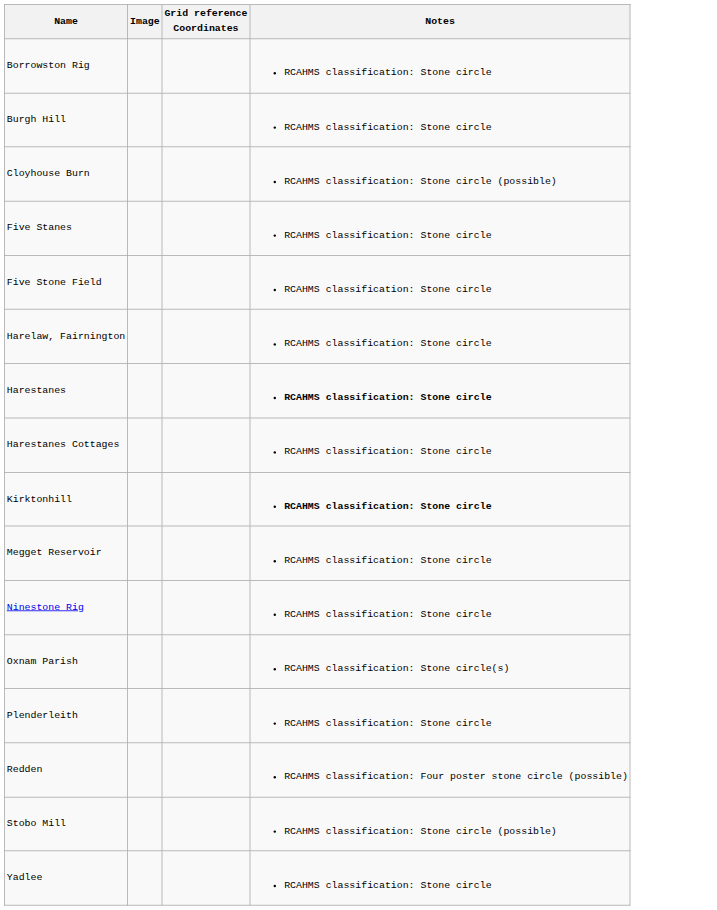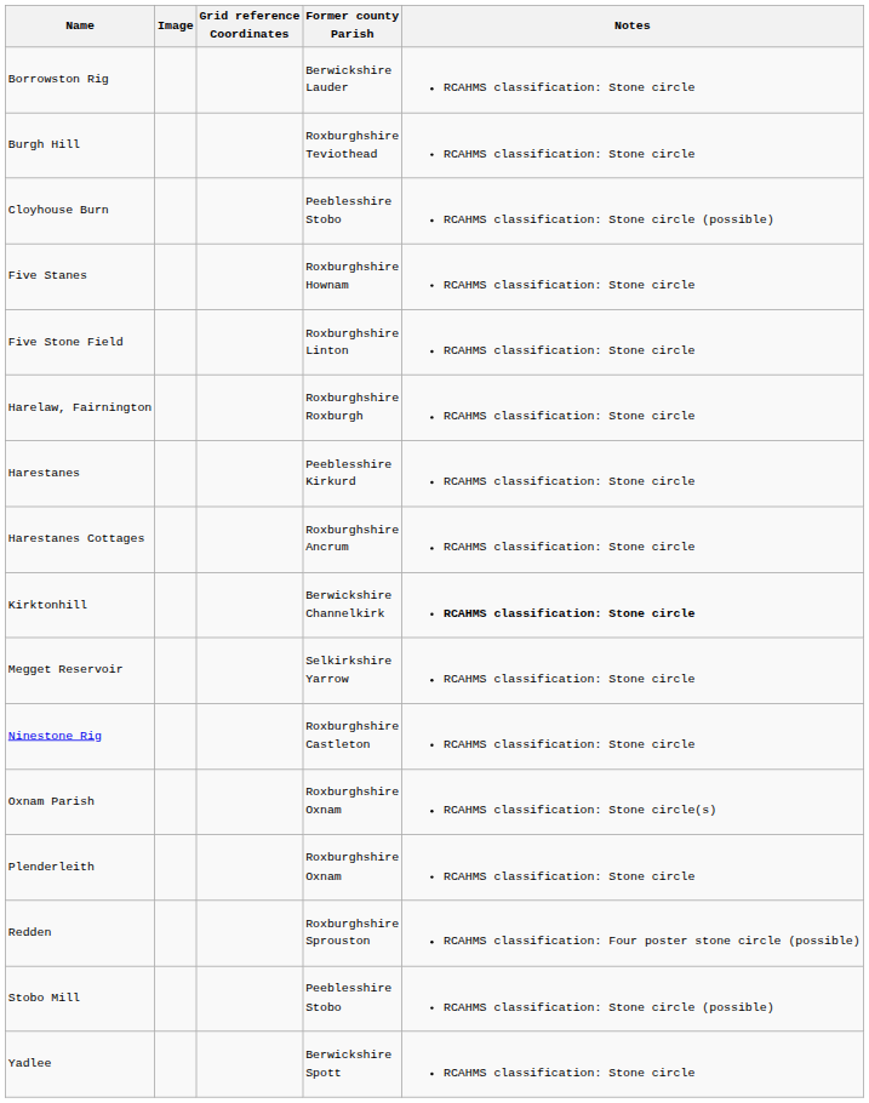 <table class="wikitable sortable" style="font-size:95%;border:0px;text-align:left;line-height:150%;">
 <tr>
 <th>Name</th>
 <th>Image</th>
 <th>Grid reference <br> Coordinates</th>
+<th>Former county <br> Parish</th>
 <th class="unsortable">Notes</th>
 </tr>
 <tr>
 <td>Borrowston Rig</td>
 <td></td>
 <td> <br> </td>
+<td>Berwickshire<br>Lauder</td>
 <td><br><ul><li>RCAHMS classification: Stone circle</li></ul></td>
 </tr>
 <tr>
 <td>Burgh Hill</td>
 <td></td>
 <td> <br> </td>
+<td>Roxburghshire<br>Teviothead</td>
 <td><br><ul><li>RCAHMS classification: Stone circle</li></ul></td>
 </tr>
 <tr>
 <td>Cloyhouse Burn</td>
 <td></td>
 <td> <br> </td>
+<td>Peeblesshire<br>Stobo</td>
 <td><br><ul><li>RCAHMS classification: Stone circle (possible)</li></ul></td>
 </tr>
 <tr>
 <td>Five Stanes</td>
 <td></td>
 <td> <br> </td>
+<td>Roxburghshire<br>Hownam</td>
 <td><br><ul><li>RCAHMS classification: Stone circle</li></ul></td>
 </tr>
 <tr>
 <td>Five Stone Field</td>
 <td></td>
 <td> <br> </td>
+<td>Roxburghshire<br>Linton</td>
 <td><br><ul><li>RCAHMS classification: Stone circle</li></ul></td>
 </tr>
 <tr>
 <td>Harelaw, Fairnington</td>
 <td></td>
 <td> <br> </td>
+<td>Roxburghshire<br>Roxburgh</td>
 <td><br><ul><li>RCAHMS classification: Stone circle</li></ul></td>
 </tr>
 <tr>
 <td>Harestanes</td>
 <td></td>
 <td> <br> </td>
-<td><strong><br><ul><li>RCAHMS classification: Stone circle</li></ul></strong></td>
+<td>Peeblesshire<br>Kirkurd</td>
+<td><br><ul><li>RCAHMS classification: Stone circle</li></ul></td>
 </tr>
 <tr>
 <td>Harestanes Cottages</td>
 <td></td>
 <td> <br> </td>
+<td>Roxburghshire<br>Ancrum</td>
 <td><br><ul><li>RCAHMS classification: Stone circle</li></ul></td>
 </tr>
 <tr>
 <td>Kirktonhill</td>
 <td></td>
 <td> <br> </td>
+<td>Berwickshire<br>Channelkirk</td>
 <td><strong><br><ul><li>RCAHMS classification: Stone circle</li></ul></strong></td>
 </tr>
 <tr>
 <td>Megget Reservoir</td>
 <td></td>
 <td> <br> </td>
+<td>Selkirkshire<br>Yarrow</td>
 <td><br><ul><li>RCAHMS classification: Stone circle</li></ul></td>
 </tr>
 <tr>
 <td><a href='#'>Ninestone Rig</a></td>
 <td></td>
 <td> <br> </td>
+<td>Roxburghshire<br>Castleton</td>
 <td><br><ul><li>RCAHMS classification: Stone circle</li></ul></td>
 </tr>
 <tr>
 <td>Oxnam Parish</td>
 <td></td>
 <td> <br> </td>
+<td>Roxburghshire<br>Oxnam</td>
 <td><br><ul><li>RCAHMS classification: Stone circle(s)</li></ul></td>
 </tr>
 <tr>
 <td>Plenderleith</td>
 <td></td>
 <td> <br> </td>
+<td>Roxburghshire<br>Oxnam</td>
 <td><br><ul><li>RCAHMS classification: Stone circle</li></ul></td>
 </tr>
 <tr>
 <td>Redden</td>
 <td></td>
 <td> <br> </td>
+<td>Roxburghshire<br>Sprouston</td>
 <td><br><ul><li>RCAHMS classification: Four poster stone circle (possible)</li></ul></td>
 </tr>
 <tr>
 <td>Stobo Mill</td>
 <td></td>
 <td> <br> </td>
+<td>Peeblesshire<br>Stobo</td>
 <td><br><ul><li>RCAHMS classification: Stone circle (possible)</li></ul></td>
 </tr>
 <tr>
 <td>Yadlee</td>
 <td></td>
 <td> <br> </td>
+<td>Berwickshire<br>Spott</td>
 <td><br><ul><li>RCAHMS classification: Stone circle</li></ul></td>
 </tr>
 </table>
